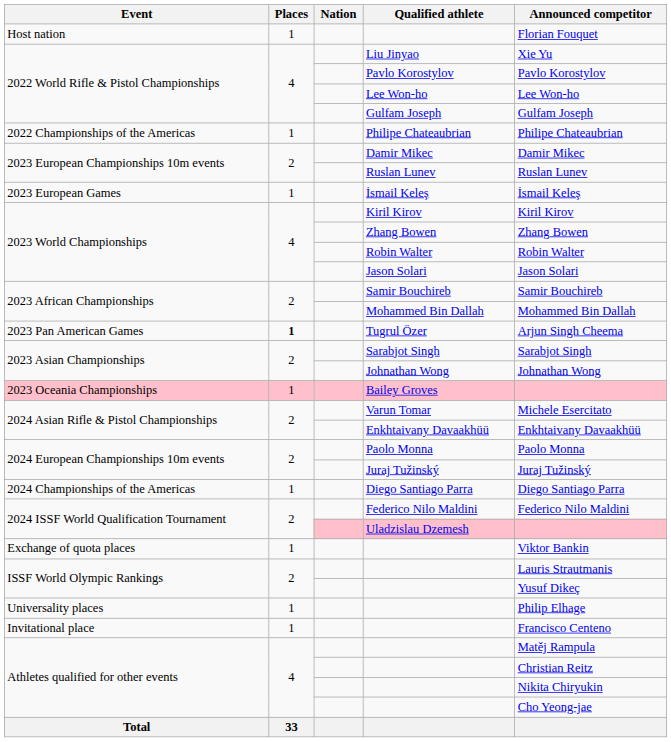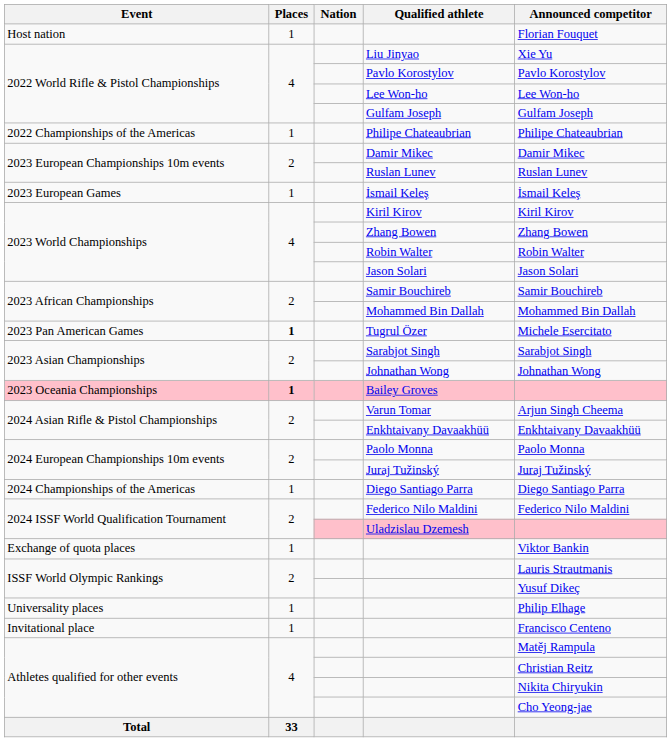 <table class=wikitable style="text-align:left;" width=850>
 <tr>
 <th>Event</th>
 <th width=50>Places</th>
 <th>Nation</th>
 <th>Qualified athlete</th>
 <th>Announced competitor</th>
 </tr>
 <tr>
 <td>Host nation</td>
 <td align=center>1</td>
 <td></td>
 <td></td>
 <td><a href='#'>Florian Fouquet</a></td>
 </tr>
 <tr>
 <td rowspan="4">2022 World Rifle & Pistol Championships</td>
 <td rowspan=4 align=center>4</td>
 <td></td>
 <td><a href='#'>Liu Jinyao</a></td>
 <td><a href='#'>Xie Yu</a></td>
 </tr>
 <tr>
 <td></td>
 <td><a href='#'>Pavlo Korostylov</a></td>
 <td><a href='#'>Pavlo Korostylov</a></td>
 </tr>
 <tr>
 <td></td>
 <td><a href='#'>Lee Won-ho</a></td>
 <td><a href='#'>Lee Won-ho</a></td>
 </tr>
 <tr>
 <td></td>
 <td><a href='#'>Gulfam Joseph</a></td>
 <td><a href='#'>Gulfam Joseph</a></td>
 </tr>
 <tr>
 <td>2022 Championships of the Americas</td>
 <td align=center>1</td>
 <td></td>
 <td><a href='#'>Philipe Chateaubrian</a></td>
 <td><a href='#'>Philipe Chateaubrian</a></td>
 </tr>
 <tr>
 <td rowspan="2">2023 European Championships 10m events</td>
 <td rowspan=2 align=center>2</td>
 <td></td>
 <td><a href='#'>Damir Mikec</a></td>
 <td><a href='#'>Damir Mikec</a></td>
 </tr>
 <tr>
 <td></td>
 <td><a href='#'>Ruslan Lunev</a></td>
 <td><a href='#'>Ruslan Lunev</a></td>
 </tr>
 <tr>
 <td>2023 European Games</td>
 <td align=center>1</td>
 <td></td>
 <td><a href='#'>İsmail Keleş</a></td>
 <td><a href='#'>İsmail Keleş</a></td>
 </tr>
 <tr>
 <td rowspan="4">2023 World Championships</td>
 <td rowspan=4 align=center>4</td>
 <td></td>
 <td><a href='#'>Kiril Kirov</a></td>
 <td><a href='#'>Kiril Kirov</a></td>
 </tr>
 <tr>
 <td></td>
 <td><a href='#'>Zhang Bowen</a></td>
 <td><a href='#'>Zhang Bowen</a></td>
 </tr>
 <tr>
 <td></td>
 <td><a href='#'>Robin Walter</a></td>
 <td><a href='#'>Robin Walter</a></td>
 </tr>
 <tr>
 <td></td>
 <td><a href='#'>Jason Solari</a></td>
 <td><a href='#'>Jason Solari</a></td>
 </tr>
 <tr>
 <td rowspan="2">2023 African Championships</td>
 <td rowspan=2 align=center>2</td>
 <td></td>
 <td><a href='#'>Samir Bouchireb</a></td>
 <td><a href='#'>Samir Bouchireb</a></td>
 </tr>
 <tr>
 <td></td>
 <td><a href='#'>Mohammed Bin Dallah</a></td>
 <td><a href='#'>Mohammed Bin Dallah</a></td>
 </tr>
 <tr>
 <td>2023 Pan American Games</td>
 <td align=center><strong>1</strong></td>
 <td></td>
 <td><a href='#'>Tugrul Özer</a></td>
-<td><a href='#'>Arjun Singh Cheema</a></td>
+<td><a href='#'>Michele Esercitato</a></td>
 </tr>
 <tr>
 <td rowspan="2">2023 Asian Championships</td>
 <td rowspan=2 align=center>2</td>
 <td></td>
 <td><a href='#'>Sarabjot Singh</a></td>
 <td><a href='#'>Sarabjot Singh</a></td>
 </tr>
 <tr>
 <td></td>
 <td><a href='#'>Johnathan Wong</a></td>
 <td><a href='#'>Johnathan Wong</a></td>
 </tr>
 <tr style="background:pink;">
 <td>2023 Oceania Championships</td>
-<td align=center>1</td>
+<td align=center><strong>1</strong></td>
 <td></td>
 <td><a href='#'>Bailey Groves</a></td>
 <td></td>
 </tr>
 <tr>
 <td rowspan="2">2024 Asian Rifle & Pistol Championships</td>
 <td rowspan=2 align=center>2</td>
 <td></td>
 <td><a href='#'>Varun Tomar</a></td>
-<td><a href='#'>Michele Esercitato</a></td>
+<td><a href='#'>Arjun Singh Cheema</a></td>
 </tr>
 <tr>
 <td></td>
 <td><a href='#'>Enkhtaivany Davaakhüü</a></td>
 <td><a href='#'>Enkhtaivany Davaakhüü</a></td>
 </tr>
 <tr>
 <td rowspan="2">2024 European Championships 10m events</td>
 <td rowspan=2 align=center>2</td>
 <td></td>
 <td><a href='#'>Paolo Monna</a></td>
 <td><a href='#'>Paolo Monna</a></td>
 </tr>
 <tr>
 <td></td>
 <td><a href='#'>Juraj Tužinský</a></td>
 <td><a href='#'>Juraj Tužinský</a></td>
 </tr>
 <tr>
 <td>2024 Championships of the Americas</td>
 <td align=center>1</td>
 <td></td>
 <td><a href='#'>Diego Santiago Parra</a></td>
 <td><a href='#'>Diego Santiago Parra</a></td>
 </tr>
 <tr>
 <td rowspan="2">2024 ISSF World Qualification Tournament</td>
 <td rowspan=2 align=center>2</td>
 <td></td>
 <td><a href='#'>Federico Nilo Maldini</a></td>
 <td><a href='#'>Federico Nilo Maldini</a></td>
 </tr>
 <tr style="background:pink;">
 <td></td>
 <td><a href='#'>Uladzislau Dzemesh</a></td>
 <td></td>
 </tr>
 <tr>
 <td>Exchange of quota places</td>
 <td align=center>1</td>
 <td></td>
 <td></td>
 <td><a href='#'>Viktor Bankin</a></td>
 </tr>
 <tr>
 <td rowspan=2>ISSF World Olympic Rankings</td>
 <td rowspan=2 align=center>2</td>
 <td></td>
 <td></td>
 <td><a href='#'>Lauris Strautmanis</a></td>
 </tr>
 <tr>
 <td></td>
 <td></td>
 <td><a href='#'>Yusuf Dikeç</a></td>
 </tr>
 <tr>
 <td>Universality places</td>
 <td align=center>1</td>
 <td></td>
 <td></td>
 <td><a href='#'>Philip Elhage</a></td>
 </tr>
 <tr>
 <td>Invitational place</td>
 <td align=center>1</td>
 <td></td>
 <td></td>
 <td><a href='#'>Francisco Centeno</a></td>
 </tr>
 <tr>
 <td rowspan="4">Athletes qualified for other events</td>
 <td rowspan="4" align=center>4</td>
 <td></td>
 <td></td>
 <td><a href='#'>Matěj Rampula</a></td>
 </tr>
 <tr>
 <td></td>
 <td></td>
 <td><a href='#'>Christian Reitz</a></td>
 </tr>
 <tr>
 <td></td>
 <td></td>
 <td><a href='#'>Nikita Chiryukin</a></td>
 </tr>
 <tr>
 <td></td>
 <td></td>
 <td><a href='#'>Cho Yeong-jae</a></td>
 </tr>
 <tr>
 <th>Total</th>
 <th>33</th>
 <th></th>
 <th></th>
 <th></th>
 </tr>
 </table>
